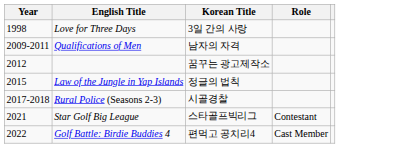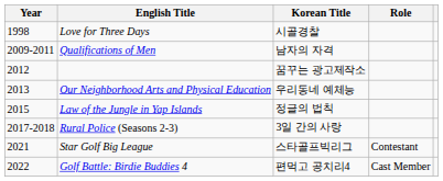 <table class="wikitable">
 <tr>
 <th>Year</th>
 <th>English Title</th>
 <th>Korean Title</th>
 <th>Role</th>
 <th></th>
 </tr>
 <tr>
 <td>1998</td>
 <td><em>Love for Three Days</em></td>
-<td>3일 간의 사랑</td>
+<td>시골경찰</td>
 <td></td>
 <td></td>
 </tr>
 <tr>
 <td>2009-2011</td>
 <td><em><a href='#'>Qualifications of Men</a></em></td>
 <td>남자의 자격</td>
 <td></td>
 <td></td>
 </tr>
 <tr>
 <td>2012</td>
 <td></td>
 <td>꿈꾸는 광고제작소</td>
 <td></td>
 <td></td>
 </tr>
 <tr>
+<td>2013</td>
+<td><em><a href='#'>Our Neighborhood Arts and Physical Education</a></em></td>
+<td>우리동네 예체능</td>
+<td></td>
+<td></td>
+</tr>
+<tr>
 <td>2015</td>
 <td><em><a href='#'>Law of the Jungle in Yap Islands</a></em></td>
 <td>정글의 법칙</td>
 <td></td>
 <td></td>
 </tr>
 <tr>
 <td>2017-2018</td>
 <td><em><a href='#'>Rural Police</a></em> (Seasons 2-3)</td>
-<td>시골경찰</td>
+<td>3일 간의 사랑</td>
 <td></td>
 <td></td>
 </tr>
 <tr>
 <td>2021</td>
 <td><em>Star Golf Big League</em></td>
 <td>스타골프빅리그</td>
 <td>Contestant</td>
 <td></td>
 </tr>
 <tr>
 <td>2022</td>
 <td><em><a href='#'>Golf Battle: Birdie Buddies</a> 4</em></td>
 <td>편먹고 공치리4</td>
 <td>Cast Member</td>
 <td></td>
 </tr>
 </table>
